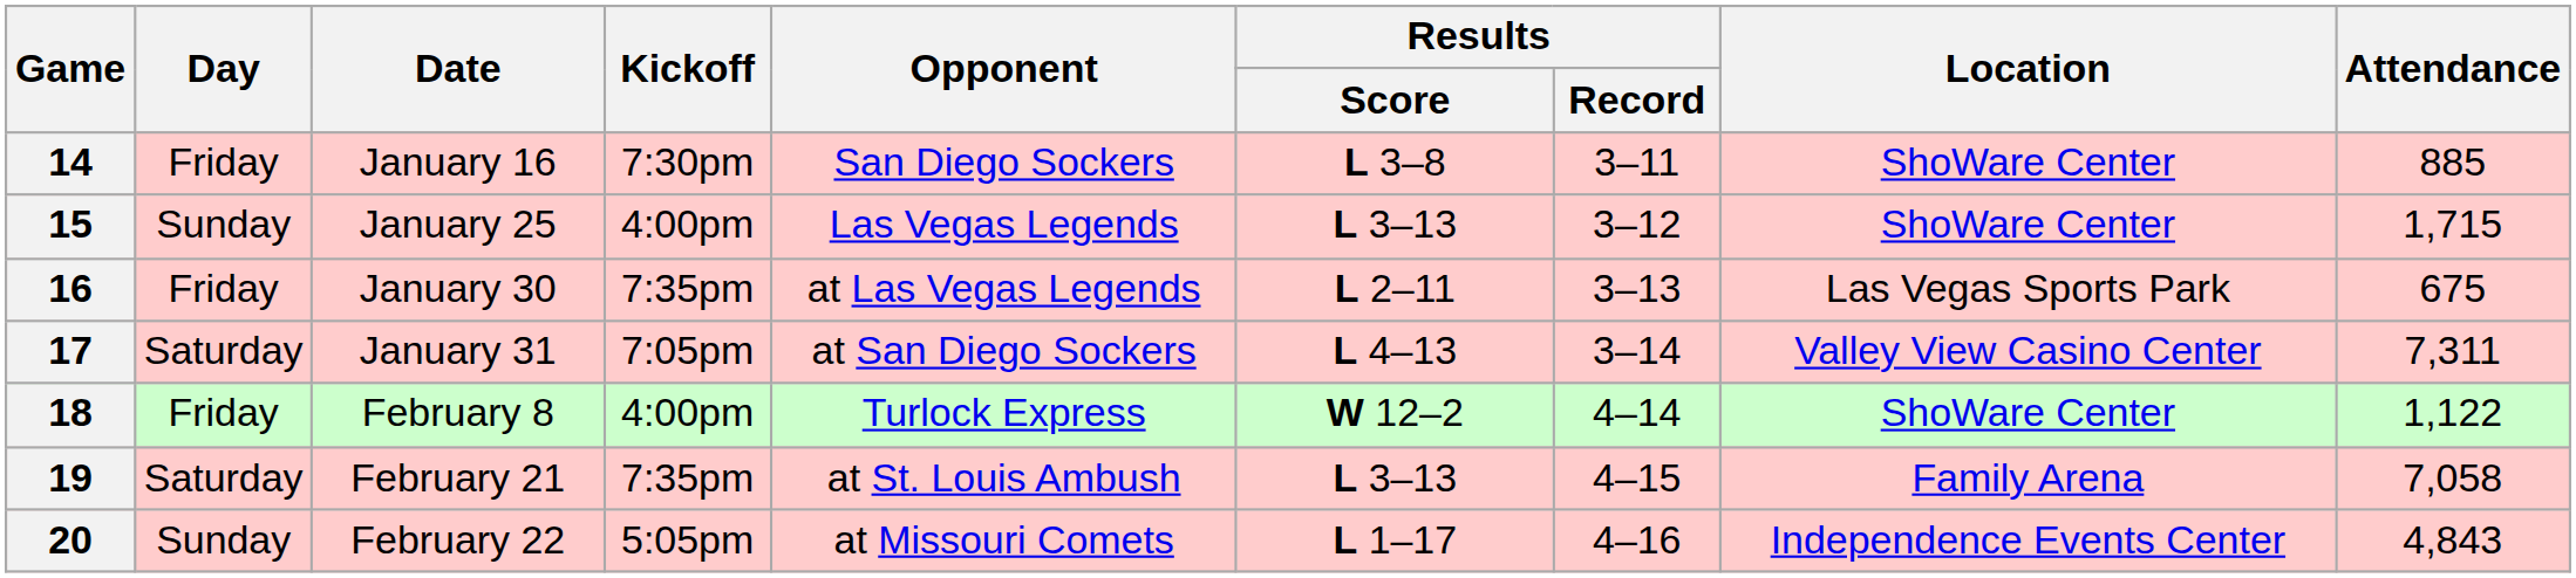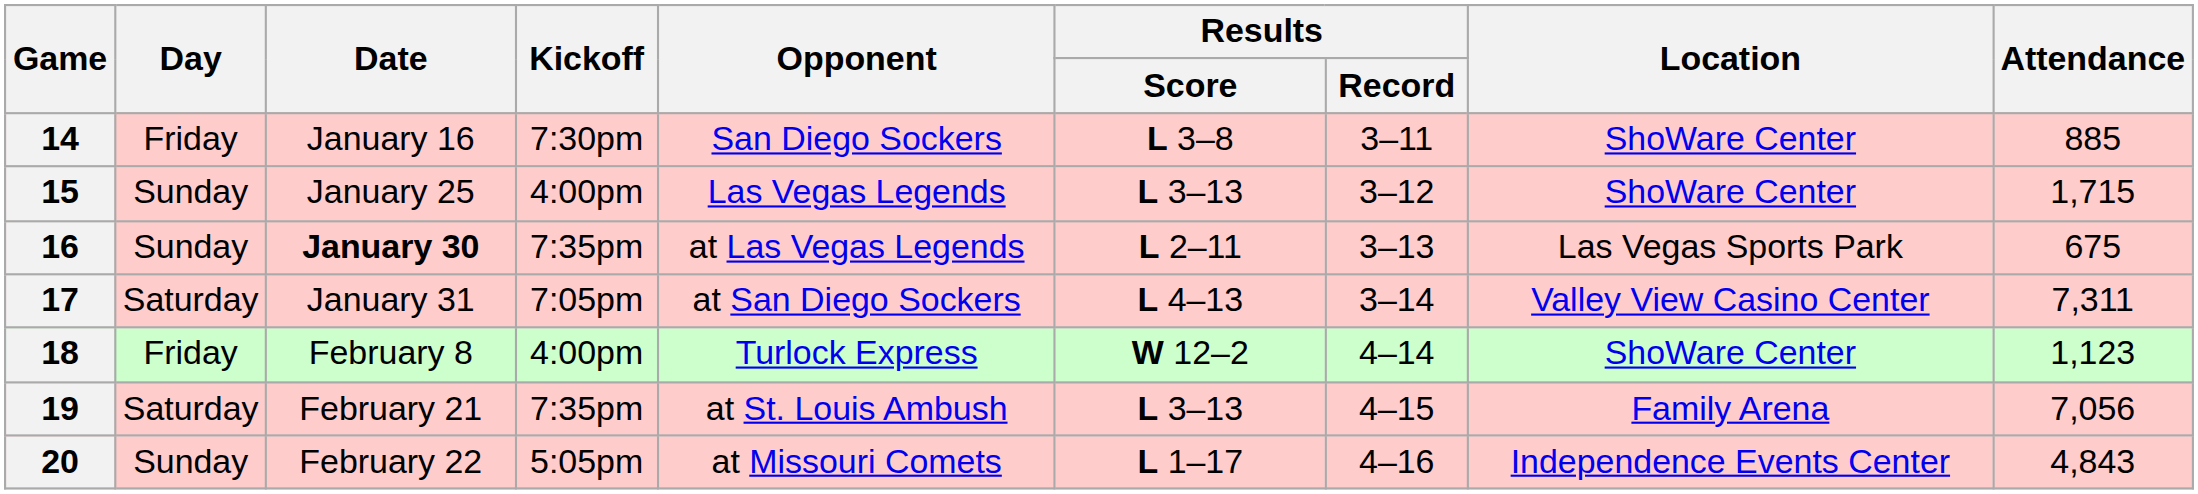 <table class="wikitable">
 <tr>
 <th rowspan="2" width="40">Game</th>
 <th rowspan="2" width="60">Day</th>
 <th rowspan="2" width="110">Date</th>
 <th rowspan="2" width="60">Kickoff</th>
 <th rowspan="2" width="180">Opponent</th>
 <th colspan="2" width="180">Results</th>
 <th rowspan="2" width="240">Location</th>
 <th rowspan="2" width="80">Attendance</th>
 </tr>
 <tr>
 <th width="120">Score</th>
 <th width="60">Record</th>
 </tr>
 <tr align="center" bgcolor="#FFCCCC">
 <th>14</th>
 <td>Friday</td>
 <td>January 16</td>
 <td>7:30pm</td>
 <td><a href='#'>San Diego Sockers</a></td>
 <td><strong>L</strong> 3–8</td>
 <td>3–11</td>
 <td><a href='#'>ShoWare Center</a></td>
 <td>885</td>
 </tr>
 <tr align="center" bgcolor="#FFCCCC">
 <th>15</th>
 <td>Sunday</td>
 <td>January 25</td>
 <td>4:00pm</td>
 <td><a href='#'>Las Vegas Legends</a></td>
 <td><strong>L</strong> 3–13</td>
 <td>3–12</td>
 <td><a href='#'>ShoWare Center</a></td>
 <td>1,715</td>
 </tr>
 <tr align="center" bgcolor="#FFCCCC">
 <th>16</th>
-<td>Friday</td>
-<td>January 30</td>
+<td>Sunday</td>
+<td><strong>January 30</strong></td>
 <td>7:35pm</td>
 <td>at <a href='#'>Las Vegas Legends</a></td>
 <td><strong>L</strong> 2–11</td>
 <td>3–13</td>
 <td>Las Vegas Sports Park</td>
 <td>675</td>
 </tr>
 <tr align="center" bgcolor="#FFCCCC">
 <th>17</th>
 <td>Saturday</td>
 <td>January 31</td>
 <td>7:05pm</td>
 <td>at <a href='#'>San Diego Sockers</a></td>
 <td><strong>L</strong> 4–13</td>
 <td>3–14</td>
 <td><a href='#'>Valley View Casino Center</a></td>
 <td>7,311</td>
 </tr>
 <tr align="center" bgcolor="#CCFFCC">
 <th>18</th>
 <td>Friday</td>
 <td>February 8</td>
 <td>4:00pm</td>
 <td><a href='#'>Turlock Express</a></td>
 <td><strong>W</strong> 12–2</td>
 <td>4–14</td>
 <td><a href='#'>ShoWare Center</a></td>
-<td>1,122</td>
+<td>1,123</td>
 </tr>
 <tr align="center" bgcolor="#FFCCCC">
 <th>19</th>
 <td>Saturday</td>
 <td>February 21</td>
 <td>7:35pm</td>
 <td>at <a href='#'>St. Louis Ambush</a></td>
 <td><strong>L</strong> 3–13</td>
 <td>4–15</td>
 <td><a href='#'>Family Arena</a></td>
-<td>7,058</td>
+<td>7,056</td>
 </tr>
 <tr align="center" bgcolor="#FFCCCC">
 <th>20</th>
 <td>Sunday</td>
 <td>February 22</td>
 <td>5:05pm</td>
 <td>at <a href='#'>Missouri Comets</a></td>
 <td><strong>L</strong> 1–17</td>
 <td>4–16</td>
 <td><a href='#'>Independence Events Center</a></td>
 <td>4,843</td>
 </tr>
 </table>
